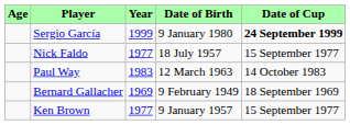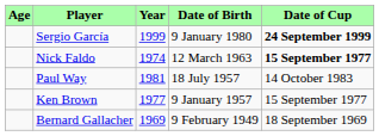 <table class="wikitable">
 <tr style="background:#aaffaa;">
 <td align="center"><strong>Age</strong></td>
 <td align="center"><strong>Player</strong></td>
 <td align="center"><strong>Year</strong></td>
 <td align="center"><strong>Date of Birth</strong></td>
 <td align="center"><strong>Date of Cup</strong></td>
 </tr>
 <tr>
 <td></td>
 <td><a href='#'>Sergio García</a></td>
 <td><a href='#'>1999</a></td>
 <td>9 January 1980</td>
 <td><strong>24 September 1999</strong></td>
 </tr>
 <tr>
 <td></td>
 <td><a href='#'>Nick Faldo</a></td>
-<td><a href='#'>1977</a></td>
-<td>18 July 1957</td>
-<td>15 September 1977</td>
+<td><a href='#'>1974</a></td>
+<td>12 March 1963</td>
+<td><strong>15 September 1977</strong></td>
 </tr>
 <tr>
 <td></td>
 <td><a href='#'>Paul Way</a></td>
-<td><a href='#'>1983</a></td>
-<td>12 March 1963</td>
+<td><a href='#'>1981</a></td>
+<td>18 July 1957</td>
 <td>14 October 1983</td>
+</tr>
+<tr>
+<td></td>
+<td><a href='#'>Ken Brown</a></td>
+<td><a href='#'>1977</a></td>
+<td>9 January 1957</td>
+<td>15 September 1977</td>
 </tr>
 <tr>
 <td></td>
 <td><a href='#'>Bernard Gallacher</a></td>
 <td><a href='#'>1969</a></td>
 <td>9 February 1949</td>
 <td>18 September 1969</td>
 </tr>
-<tr>
-<td></td>
-<td><a href='#'>Ken Brown</a></td>
-<td><a href='#'>1977</a></td>
-<td>9 January 1957</td>
-<td>15 September 1977</td>
-</tr>
 </table>
